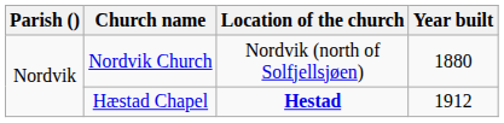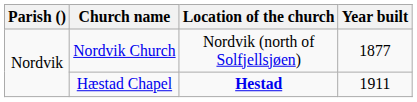 <table class="wikitable" style="text-align:center">
 <tr>
 <th>Parish ()</th>
 <th>Church name</th>
 <th>Location of the church</th>
 <th>Year built</th>
 </tr>
 <tr>
 <td rowspan="2">Nordvik</td>
 <td><a href='#'>Nordvik Church</a></td>
 <td>Nordvik (north of<br><a href='#'>Solfjellsjøen</a>)</td>
-<td>1880</td>
+<td>1877</td>
 </tr>
 <tr>
 <td><a href='#'>Hæstad Chapel</a></td>
 <td><strong><a href='#'>Hestad</a></strong></td>
-<td>1912</td>
+<td>1911</td>
 </tr>
 </table>
